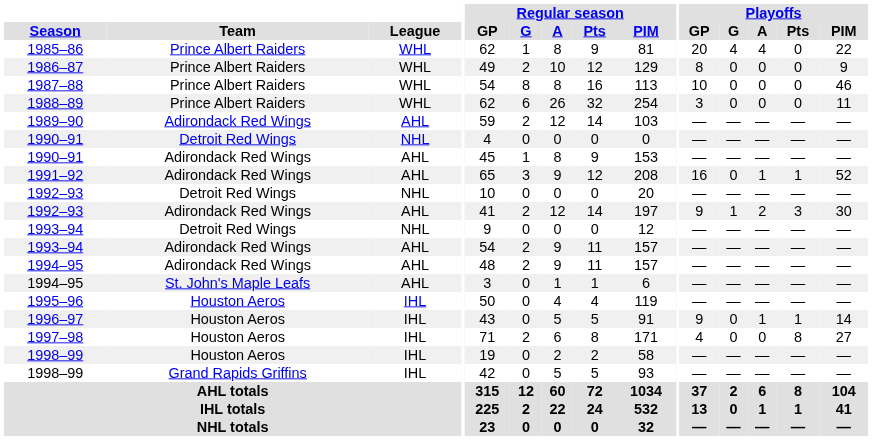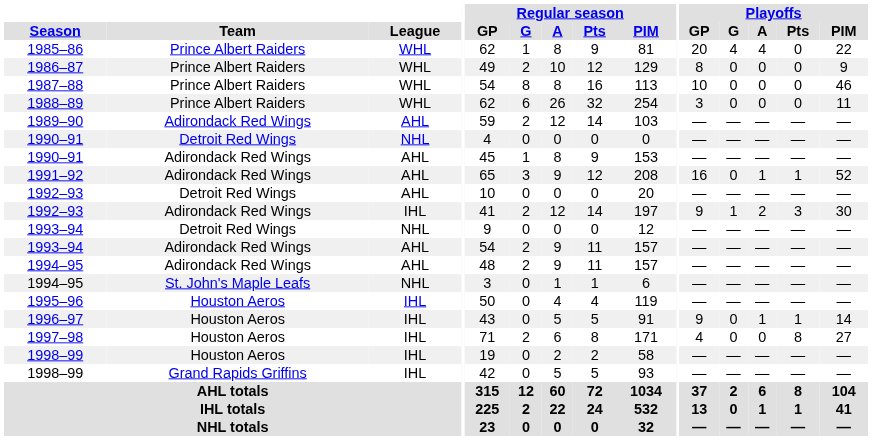 <table border="0" cellpadding="1" cellspacing="0" style="text-align:center; width:60em">
 <tr bgcolor="#e0e0e0">
 <th colspan="3" bgcolor="#ffffff"></th>
 <th rowspan="100" bgcolor="#ffffff"></th>
 <th colspan="5"><a href='#'>Regular season</a></th>
 <th rowspan="100" bgcolor="#ffffff"></th>
 <th colspan="5"><a href='#'>Playoffs</a></th>
 </tr>
 <tr bgcolor="#e0e0e0">
 <th><a href='#'>Season</a></th>
 <th>Team</th>
 <th>League</th>
 <th>GP</th>
 <th><a href='#'>G</a></th>
 <th><a href='#'>A</a></th>
 <th><a href='#'>Pts</a></th>
 <th><a href='#'>PIM</a></th>
 <th>GP</th>
 <th>G</th>
 <th>A</th>
 <th>Pts</th>
 <th>PIM</th>
 </tr>
 <tr>
 <td><a href='#'>1985–86</a></td>
 <td><a href='#'>Prince Albert Raiders</a></td>
 <td><a href='#'>WHL</a></td>
 <td>62</td>
 <td>1</td>
 <td>8</td>
 <td>9</td>
 <td>81</td>
 <td>20</td>
 <td>4</td>
 <td>4</td>
 <td>0</td>
 <td>22</td>
 </tr>
 <tr bgcolor="#f0f0f0">
 <td><a href='#'>1986–87</a></td>
 <td>Prince Albert Raiders</td>
 <td>WHL</td>
 <td>49</td>
 <td>2</td>
 <td>10</td>
 <td>12</td>
 <td>129</td>
 <td>8</td>
 <td>0</td>
 <td>0</td>
 <td>0</td>
 <td>9</td>
 </tr>
 <tr>
 <td><a href='#'>1987–88</a></td>
 <td>Prince Albert Raiders</td>
 <td>WHL</td>
 <td>54</td>
 <td>8</td>
 <td>8</td>
 <td>16</td>
 <td>113</td>
 <td>10</td>
 <td>0</td>
 <td>0</td>
 <td>0</td>
 <td>46</td>
 </tr>
 <tr bgcolor="#f0f0f0">
 <td><a href='#'>1988–89</a></td>
 <td>Prince Albert Raiders</td>
 <td>WHL</td>
 <td>62</td>
 <td>6</td>
 <td>26</td>
 <td>32</td>
 <td>254</td>
 <td>3</td>
 <td>0</td>
 <td>0</td>
 <td>0</td>
 <td>11</td>
 </tr>
 <tr>
 <td><a href='#'>1989–90</a></td>
 <td><a href='#'>Adirondack Red Wings</a></td>
 <td><a href='#'>AHL</a></td>
 <td>59</td>
 <td>2</td>
 <td>12</td>
 <td>14</td>
 <td>103</td>
 <td>—</td>
 <td>—</td>
 <td>—</td>
 <td>—</td>
 <td>—</td>
 </tr>
 <tr bgcolor="#f0f0f0">
 <td><a href='#'>1990–91</a></td>
 <td><a href='#'>Detroit Red Wings</a></td>
 <td><a href='#'>NHL</a></td>
 <td>4</td>
 <td>0</td>
 <td>0</td>
 <td>0</td>
 <td>0</td>
 <td>—</td>
 <td>—</td>
 <td>—</td>
 <td>—</td>
 <td>—</td>
 </tr>
 <tr>
 <td><a href='#'>1990–91</a></td>
 <td>Adirondack Red Wings</td>
 <td>AHL</td>
 <td>45</td>
 <td>1</td>
 <td>8</td>
 <td>9</td>
 <td>153</td>
 <td>—</td>
 <td>—</td>
 <td>—</td>
 <td>—</td>
 <td>—</td>
 </tr>
 <tr bgcolor="#f0f0f0">
 <td><a href='#'>1991–92</a></td>
 <td>Adirondack Red Wings</td>
 <td>AHL</td>
 <td>65</td>
 <td>3</td>
 <td>9</td>
 <td>12</td>
 <td>208</td>
 <td>16</td>
 <td>0</td>
 <td>1</td>
 <td>1</td>
 <td>52</td>
 </tr>
 <tr>
 <td><a href='#'>1992–93</a></td>
 <td>Detroit Red Wings</td>
-<td>NHL</td>
+<td>AHL</td>
 <td>10</td>
 <td>0</td>
 <td>0</td>
 <td>0</td>
 <td>20</td>
 <td>—</td>
 <td>—</td>
 <td>—</td>
 <td>—</td>
 <td>—</td>
 </tr>
 <tr bgcolor="#f0f0f0">
 <td><a href='#'>1992–93</a></td>
 <td>Adirondack Red Wings</td>
-<td>AHL</td>
+<td>IHL</td>
 <td>41</td>
 <td>2</td>
 <td>12</td>
 <td>14</td>
 <td>197</td>
 <td>9</td>
 <td>1</td>
 <td>2</td>
 <td>3</td>
 <td>30</td>
 </tr>
 <tr>
 <td><a href='#'>1993–94</a></td>
 <td>Detroit Red Wings</td>
 <td>NHL</td>
 <td>9</td>
 <td>0</td>
 <td>0</td>
 <td>0</td>
 <td>12</td>
 <td>—</td>
 <td>—</td>
 <td>—</td>
 <td>—</td>
 <td>—</td>
 </tr>
 <tr bgcolor="#f0f0f0">
 <td><a href='#'>1993–94</a></td>
 <td>Adirondack Red Wings</td>
 <td>AHL</td>
 <td>54</td>
 <td>2</td>
 <td>9</td>
 <td>11</td>
 <td>157</td>
 <td>—</td>
 <td>—</td>
 <td>—</td>
 <td>—</td>
 <td>—</td>
 </tr>
 <tr>
 <td><a href='#'>1994–95</a></td>
 <td>Adirondack Red Wings</td>
 <td>AHL</td>
 <td>48</td>
 <td>2</td>
 <td>9</td>
 <td>11</td>
 <td>157</td>
 <td>—</td>
 <td>—</td>
 <td>—</td>
 <td>—</td>
 <td>—</td>
 </tr>
 <tr bgcolor="#f0f0f0">
 <td>1994–95</td>
 <td><a href='#'>St. John's Maple Leafs</a></td>
-<td>AHL</td>
+<td>NHL</td>
 <td>3</td>
 <td>0</td>
 <td>1</td>
 <td>1</td>
 <td>6</td>
 <td>—</td>
 <td>—</td>
 <td>—</td>
 <td>—</td>
 <td>—</td>
 </tr>
 <tr>
 <td><a href='#'>1995–96</a></td>
 <td><a href='#'>Houston Aeros</a></td>
 <td><a href='#'>IHL</a></td>
 <td>50</td>
 <td>0</td>
 <td>4</td>
 <td>4</td>
 <td>119</td>
 <td>—</td>
 <td>—</td>
 <td>—</td>
 <td>—</td>
 <td>—</td>
 </tr>
 <tr bgcolor="#f0f0f0">
 <td><a href='#'>1996–97</a></td>
 <td>Houston Aeros</td>
 <td>IHL</td>
 <td>43</td>
 <td>0</td>
 <td>5</td>
 <td>5</td>
 <td>91</td>
 <td>9</td>
 <td>0</td>
 <td>1</td>
 <td>1</td>
 <td>14</td>
 </tr>
 <tr>
 <td><a href='#'>1997–98</a></td>
 <td>Houston Aeros</td>
 <td>IHL</td>
 <td>71</td>
 <td>2</td>
 <td>6</td>
 <td>8</td>
 <td>171</td>
 <td>4</td>
 <td>0</td>
 <td>0</td>
 <td>8</td>
 <td>27</td>
 </tr>
 <tr bgcolor="#f0f0f0">
 <td><a href='#'>1998–99</a></td>
 <td>Houston Aeros</td>
 <td>IHL</td>
 <td>19</td>
 <td>0</td>
 <td>2</td>
 <td>2</td>
 <td>58</td>
 <td>—</td>
 <td>—</td>
 <td>—</td>
 <td>—</td>
 <td>—</td>
 </tr>
 <tr>
 <td>1998–99</td>
 <td><a href='#'>Grand Rapids Griffins</a></td>
 <td>IHL</td>
 <td>42</td>
 <td>0</td>
 <td>5</td>
 <td>5</td>
 <td>93</td>
 <td>—</td>
 <td>—</td>
 <td>—</td>
 <td>—</td>
 <td>—</td>
 </tr>
 <tr bgcolor="#e0e0e0">
 <th colspan="3">AHL totals</th>
 <th>315</th>
 <th>12</th>
 <th>60</th>
 <th>72</th>
 <th>1034</th>
 <th>37</th>
 <th>2</th>
 <th>6</th>
 <th>8</th>
 <th>104</th>
 </tr>
 <tr bgcolor="#e0e0e0">
 <th colspan="3">IHL totals</th>
 <th>225</th>
 <th>2</th>
 <th>22</th>
 <th>24</th>
 <th>532</th>
 <th>13</th>
 <th>0</th>
 <th>1</th>
 <th>1</th>
 <th>41</th>
 </tr>
 <tr bgcolor="#e0e0e0">
 <th colspan="3">NHL totals</th>
 <th>23</th>
 <th>0</th>
 <th>0</th>
 <th>0</th>
 <th>32</th>
 <th>—</th>
 <th>—</th>
 <th>—</th>
 <th>—</th>
 <th>—</th>
 </tr>
 </table>
